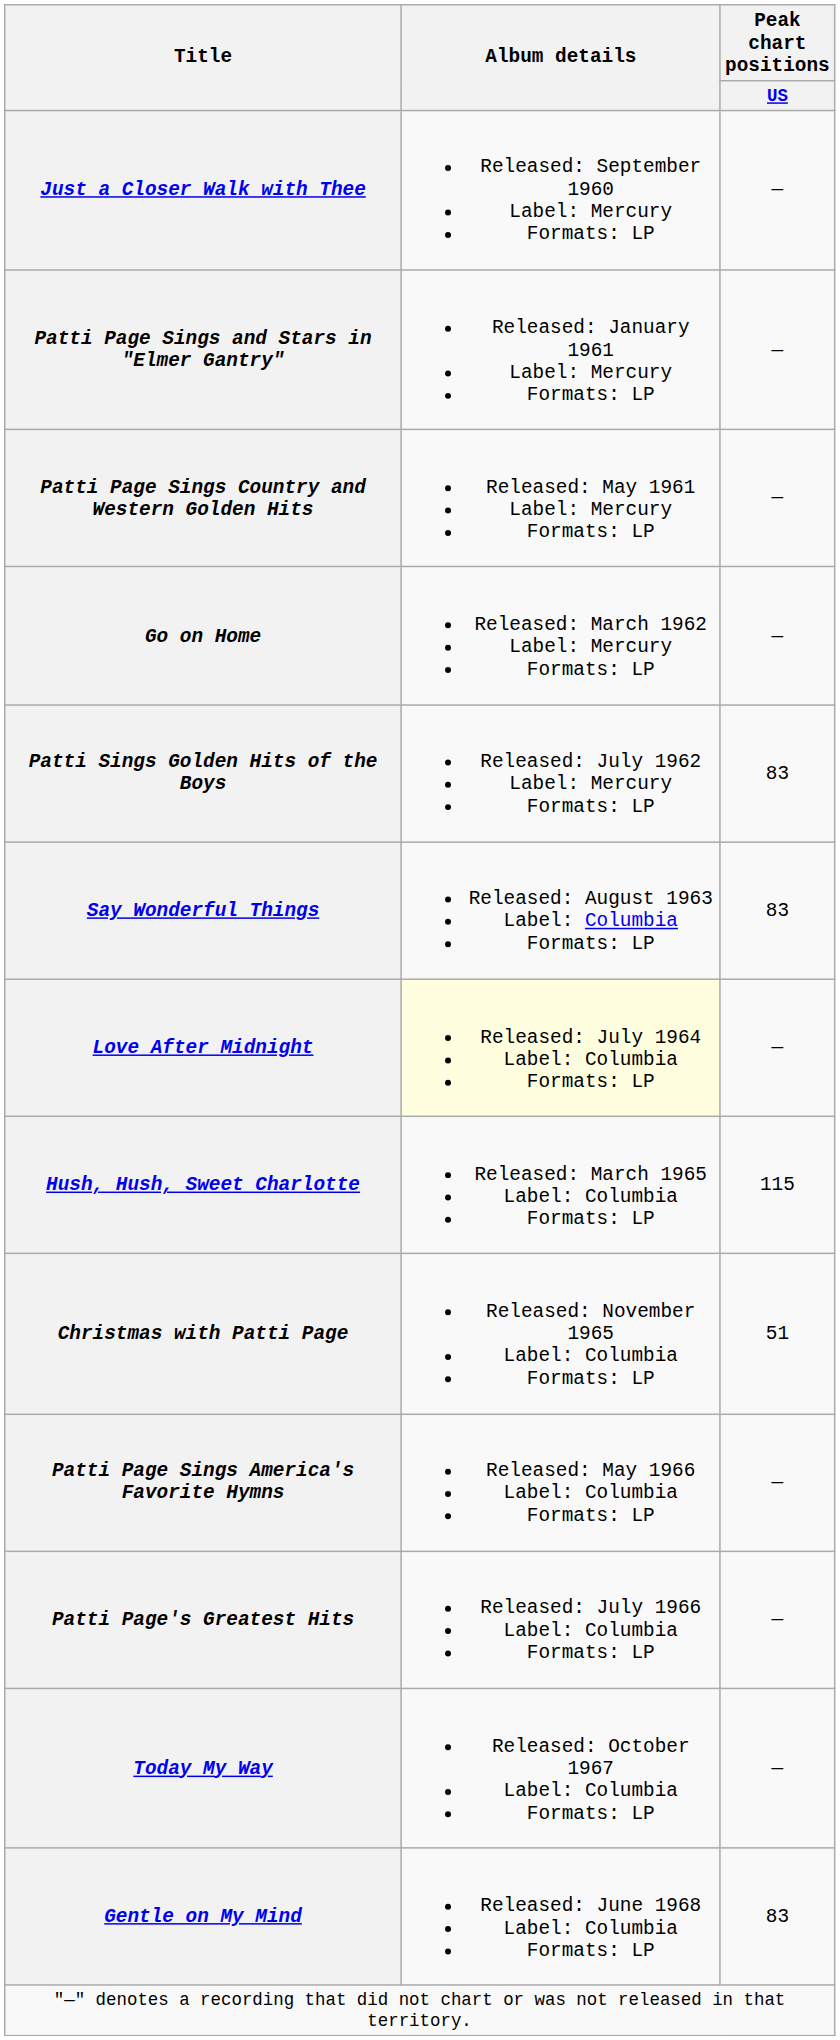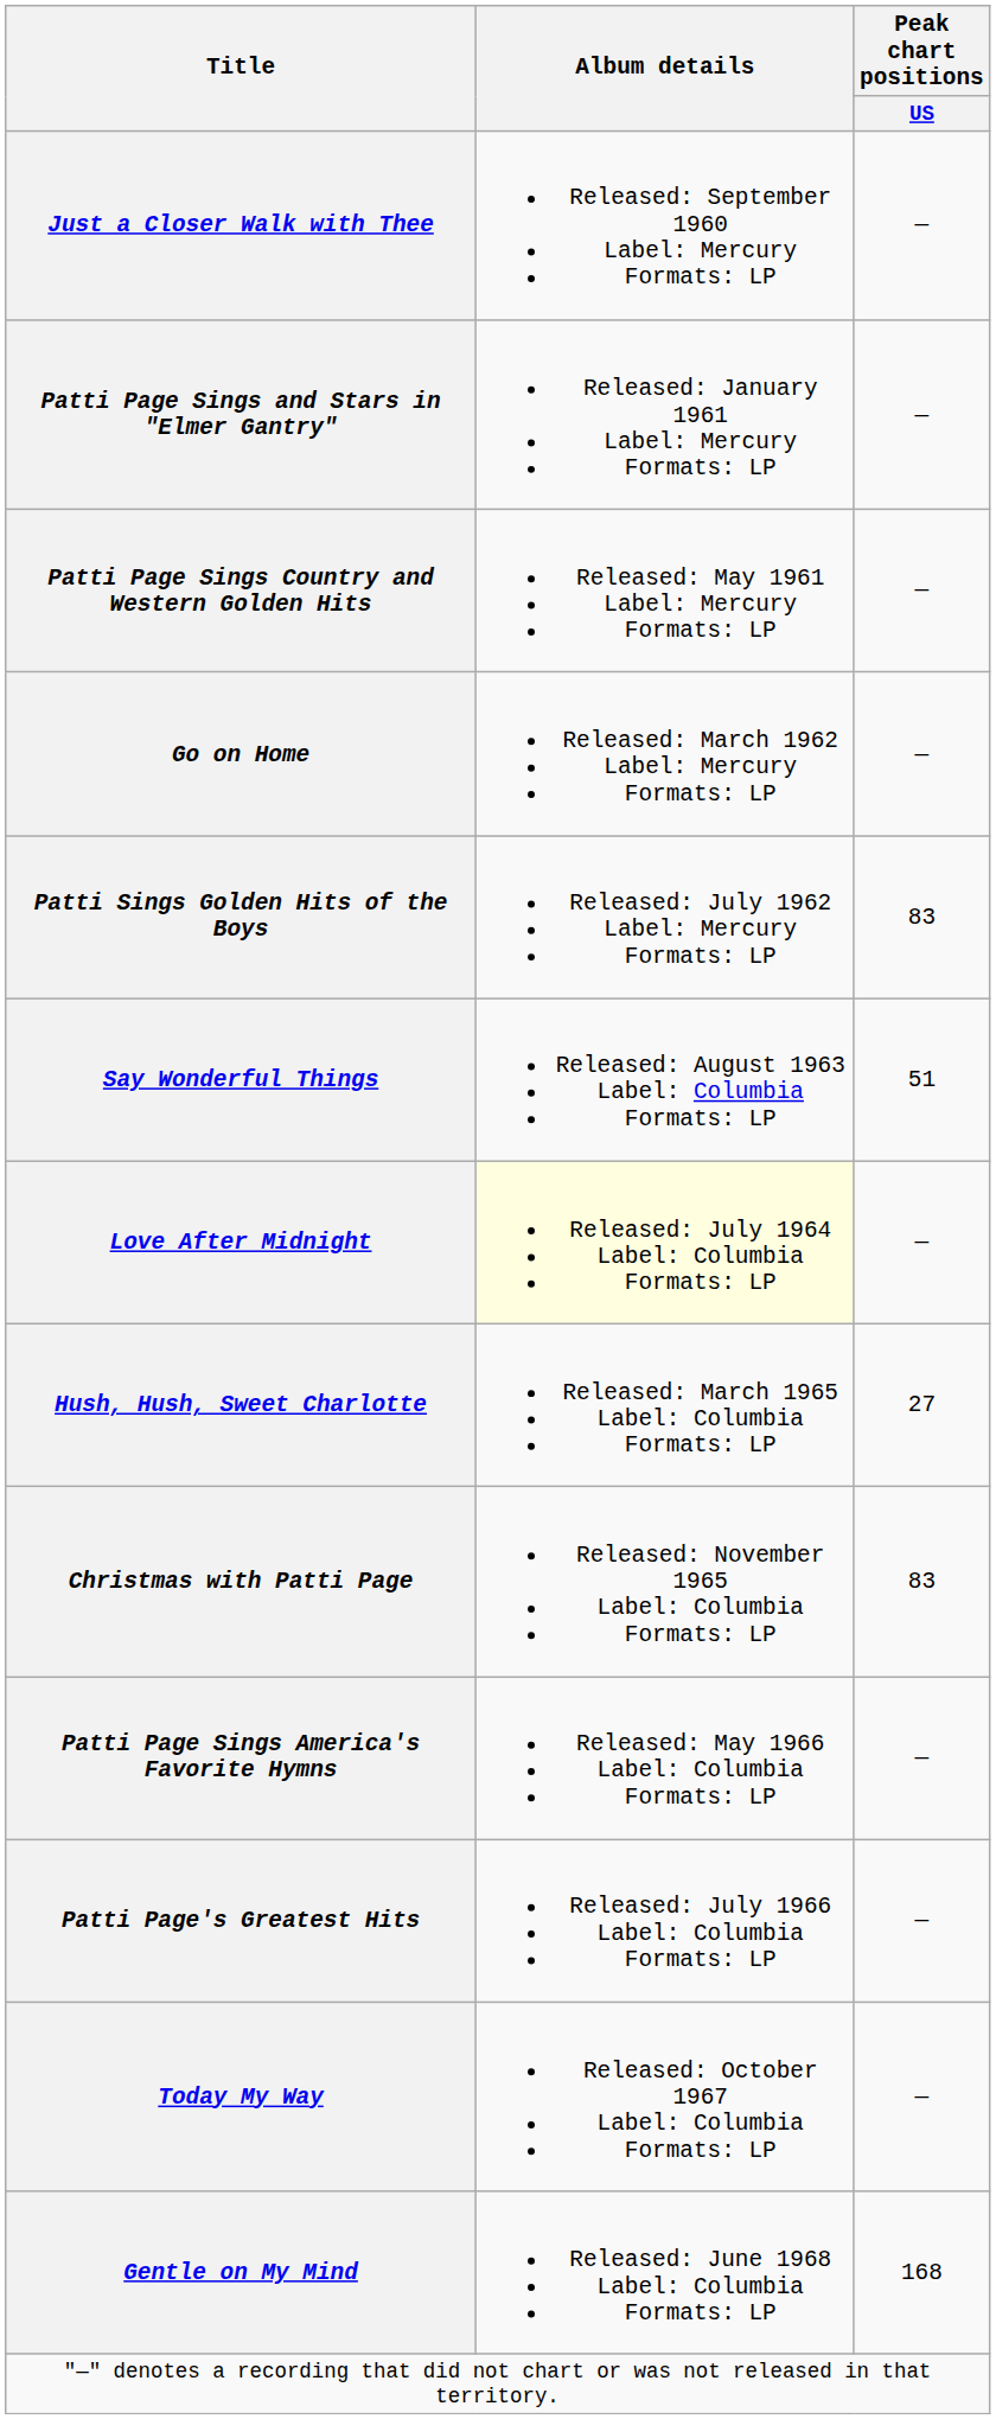 <table class="wikitable plainrowheaders" style="text-align:center;">
 <tr>
 <th scope="col" rowspan="2" style="width:20em;">Title</th>
 <th scope="col" rowspan="2" style="width:16em;">Album details</th>
 <th scope="col" colspan="2">Peak chart<br>positions</th>
 </tr>
 <tr>
 <th scope="col" style="width:2em;font-size:90%;"><a href='#'>US</a><br></th>
 </tr>
 <tr>
 <th scope="row"><em><a href='#'>Just a Closer Walk with Thee</a></em></th>
 <td><br><ul><li>Released: September 1960</li><li>Label: Mercury</li><li>Formats: LP</li></ul></td>
 <td>—</td>
 </tr>
 <tr>
 <th scope="row"><em>Patti Page Sings and Stars in "Elmer Gantry"</em></th>
 <td><br><ul><li>Released: January 1961</li><li>Label: Mercury</li><li>Formats: LP</li></ul></td>
 <td>—</td>
 </tr>
 <tr>
 <th scope="row"><em>Patti Page Sings Country and Western Golden Hits</em></th>
 <td><br><ul><li>Released: May 1961</li><li>Label: Mercury</li><li>Formats: LP</li></ul></td>
 <td>—</td>
 </tr>
 <tr>
 <th scope="row"><em>Go on Home</em></th>
 <td><br><ul><li>Released: March 1962</li><li>Label: Mercury</li><li>Formats: LP</li></ul></td>
 <td>—</td>
 </tr>
 <tr>
 <th scope="row"><em>Patti Sings Golden Hits of the Boys</em></th>
 <td><br><ul><li>Released: July 1962</li><li>Label: Mercury</li><li>Formats: LP</li></ul></td>
 <td>83</td>
 </tr>
 <tr>
 <th scope="row"><em><a href='#'>Say Wonderful Things</a></em></th>
 <td><br><ul><li>Released: August 1963</li><li>Label: <a href='#'>Columbia</a></li><li>Formats: LP</li></ul></td>
-<td>83</td>
+<td>51</td>
 </tr>
 <tr>
 <th scope="row"><em><a href='#'>Love After Midnight</a></em></th>
 <td style="background: lightyellow;"><br><ul><li>Released: July 1964</li><li>Label: Columbia</li><li>Formats: LP</li></ul></td>
 <td>—</td>
 </tr>
 <tr>
 <th scope="row"><em><a href='#'>Hush, Hush, Sweet Charlotte</a></em></th>
 <td><br><ul><li>Released: March 1965</li><li>Label: Columbia</li><li>Formats: LP</li></ul></td>
-<td>115</td>
+<td>27</td>
 </tr>
 <tr>
 <th scope="row"><em>Christmas with Patti Page</em></th>
 <td><br><ul><li>Released: November 1965</li><li>Label: Columbia</li><li>Formats: LP</li></ul></td>
-<td>51</td>
+<td>83</td>
 </tr>
 <tr>
 <th scope="row"><em>Patti Page Sings America's Favorite Hymns</em></th>
 <td><br><ul><li>Released: May 1966</li><li>Label: Columbia</li><li>Formats: LP</li></ul></td>
 <td>—</td>
 </tr>
 <tr>
 <th scope="row"><em>Patti Page's Greatest Hits</em></th>
 <td><br><ul><li>Released: July 1966</li><li>Label: Columbia</li><li>Formats: LP</li></ul></td>
 <td>—</td>
 </tr>
 <tr>
 <th scope="row"><em><a href='#'>Today My Way</a></em></th>
 <td><br><ul><li>Released: October 1967</li><li>Label: Columbia</li><li>Formats: LP</li></ul></td>
 <td>—</td>
 </tr>
 <tr>
 <th scope="row"><em><a href='#'>Gentle on My Mind</a></em></th>
 <td><br><ul><li>Released: June 1968</li><li>Label: Columbia</li><li>Formats: LP</li></ul></td>
-<td>83</td>
+<td>168</td>
 </tr>
 <tr>
 <td colspan="3" style="font-size:90%">"—" denotes a recording that did not chart or was not released in that territory.</td>
 </tr>
 </table>
